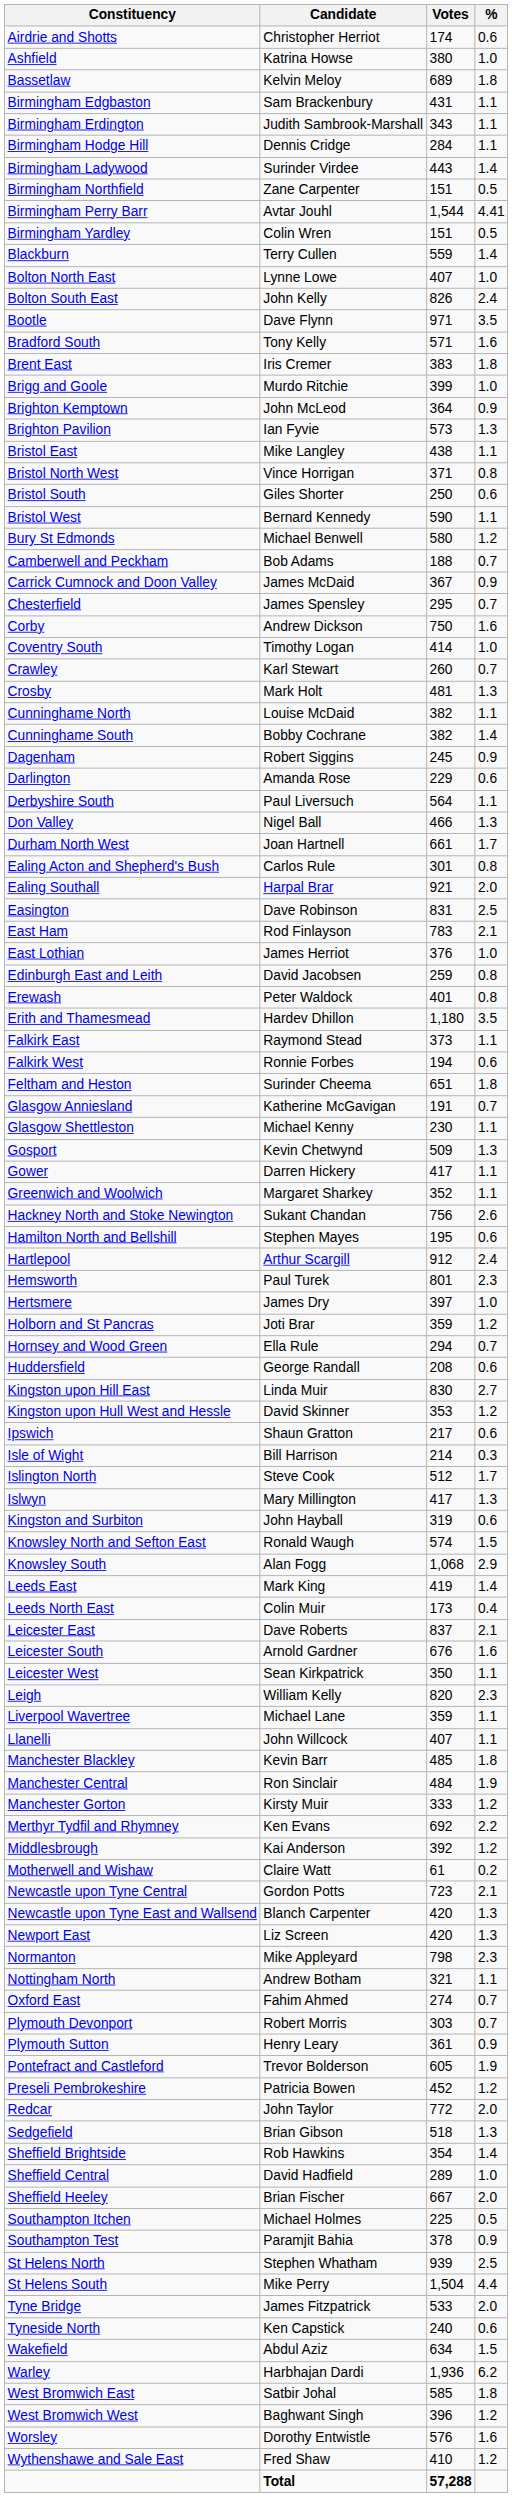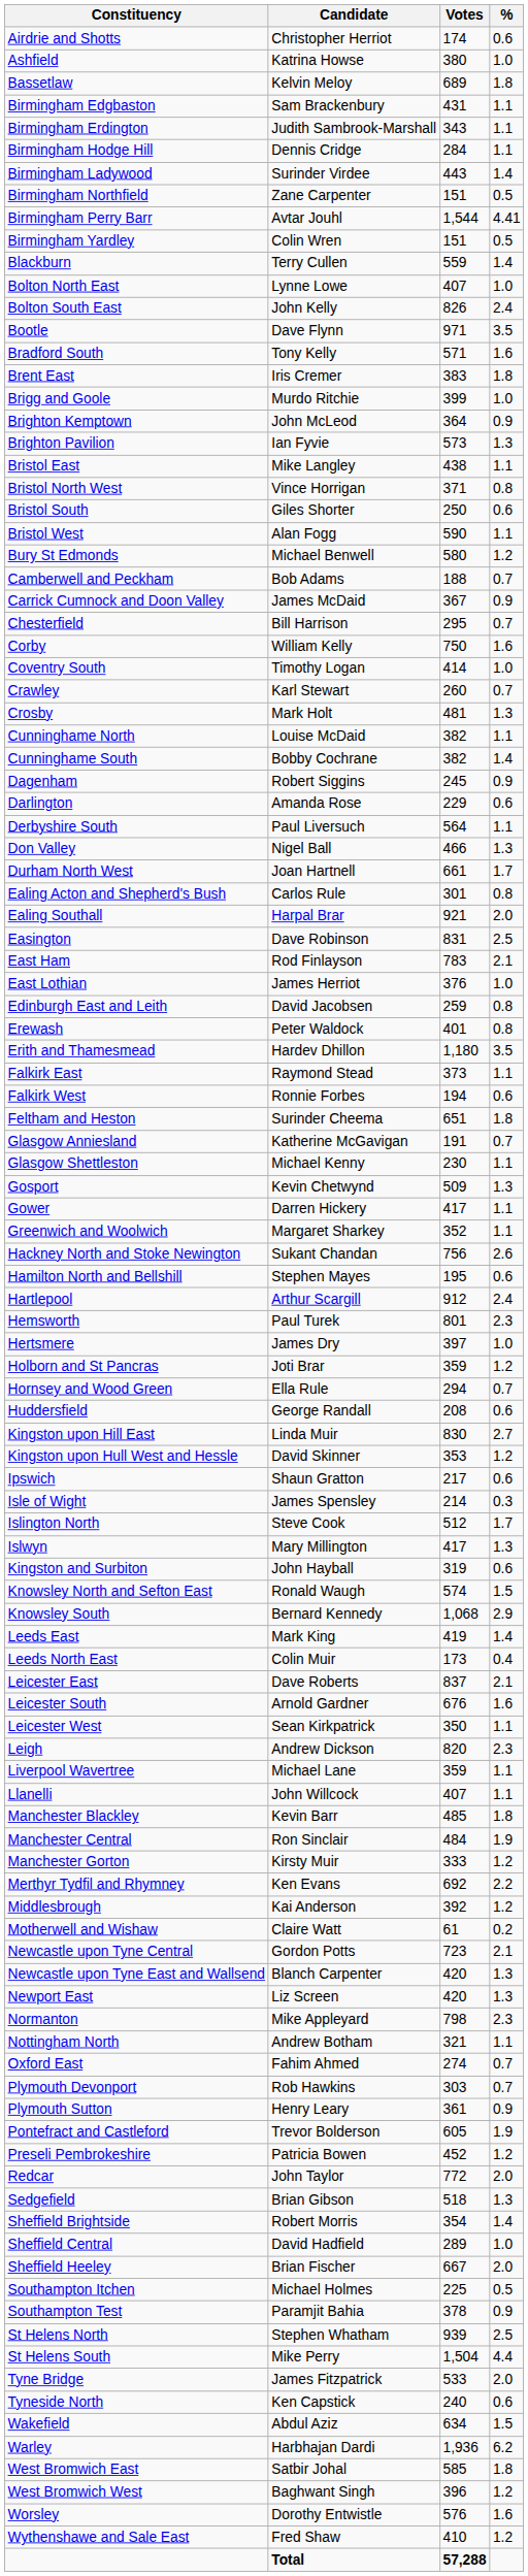 <table class="wikitable sortable">
 <tr>
 <th>Constituency</th>
 <th>Candidate</th>
 <th>Votes</th>
 <th>%</th>
 </tr>
 <tr>
 <td><a href='#'>Airdrie and Shotts</a></td>
 <td>Christopher Herriot</td>
 <td>174</td>
 <td>0.6</td>
 </tr>
 <tr>
 <td><a href='#'>Ashfield</a></td>
 <td>Katrina Howse</td>
 <td>380</td>
 <td>1.0</td>
 </tr>
 <tr>
 <td><a href='#'>Bassetlaw</a></td>
 <td>Kelvin Meloy</td>
 <td>689</td>
 <td>1.8</td>
 </tr>
 <tr>
 <td><a href='#'>Birmingham Edgbaston</a></td>
 <td>Sam Brackenbury</td>
 <td>431</td>
 <td>1.1</td>
 </tr>
 <tr>
 <td><a href='#'>Birmingham Erdington</a></td>
 <td>Judith Sambrook-Marshall</td>
 <td>343</td>
 <td>1.1</td>
 </tr>
 <tr>
 <td><a href='#'>Birmingham Hodge Hill</a></td>
 <td>Dennis Cridge</td>
 <td>284</td>
 <td>1.1</td>
 </tr>
 <tr>
 <td><a href='#'>Birmingham Ladywood</a></td>
 <td>Surinder Virdee</td>
 <td>443</td>
 <td>1.4</td>
 </tr>
 <tr>
 <td><a href='#'>Birmingham Northfield</a></td>
 <td>Zane Carpenter</td>
 <td>151</td>
 <td>0.5</td>
 </tr>
 <tr>
 <td><a href='#'>Birmingham Perry Barr</a></td>
 <td>Avtar Jouhl</td>
 <td>1,544</td>
 <td>4.41</td>
 </tr>
 <tr>
 <td><a href='#'>Birmingham Yardley</a></td>
 <td>Colin Wren</td>
 <td>151</td>
 <td>0.5</td>
 </tr>
 <tr>
 <td><a href='#'>Blackburn</a></td>
 <td>Terry Cullen</td>
 <td>559</td>
 <td>1.4</td>
 </tr>
 <tr>
 <td><a href='#'>Bolton North East</a></td>
 <td>Lynne Lowe</td>
 <td>407</td>
 <td>1.0</td>
 </tr>
 <tr>
 <td><a href='#'>Bolton South East</a></td>
 <td>John Kelly</td>
 <td>826</td>
 <td>2.4</td>
 </tr>
 <tr>
 <td><a href='#'>Bootle</a></td>
 <td>Dave Flynn</td>
 <td>971</td>
 <td>3.5</td>
 </tr>
 <tr>
 <td><a href='#'>Bradford South</a></td>
 <td>Tony Kelly</td>
 <td>571</td>
 <td>1.6</td>
 </tr>
 <tr>
 <td><a href='#'>Brent East</a></td>
 <td>Iris Cremer</td>
 <td>383</td>
 <td>1.8</td>
 </tr>
 <tr>
 <td><a href='#'>Brigg and Goole</a></td>
 <td>Murdo Ritchie</td>
 <td>399</td>
 <td>1.0</td>
 </tr>
 <tr>
 <td><a href='#'>Brighton Kemptown</a></td>
 <td>John McLeod</td>
 <td>364</td>
 <td>0.9</td>
 </tr>
 <tr>
 <td><a href='#'>Brighton Pavilion</a></td>
 <td>Ian Fyvie</td>
 <td>573</td>
 <td>1.3</td>
 </tr>
 <tr>
 <td><a href='#'>Bristol East</a></td>
 <td>Mike Langley</td>
 <td>438</td>
 <td>1.1</td>
 </tr>
 <tr>
 <td><a href='#'>Bristol North West</a></td>
 <td>Vince Horrigan</td>
 <td>371</td>
 <td>0.8</td>
 </tr>
 <tr>
 <td><a href='#'>Bristol South</a></td>
 <td>Giles Shorter</td>
 <td>250</td>
 <td>0.6</td>
 </tr>
 <tr>
 <td><a href='#'>Bristol West</a></td>
-<td>Bernard Kennedy</td>
+<td>Alan Fogg</td>
 <td>590</td>
 <td>1.1</td>
 </tr>
 <tr>
 <td><a href='#'>Bury St Edmonds</a></td>
 <td>Michael Benwell</td>
 <td>580</td>
 <td>1.2</td>
 </tr>
 <tr>
 <td><a href='#'>Camberwell and Peckham</a></td>
 <td>Bob Adams</td>
 <td>188</td>
 <td>0.7</td>
 </tr>
 <tr>
 <td><a href='#'>Carrick Cumnock and Doon Valley</a></td>
 <td>James McDaid</td>
 <td>367</td>
 <td>0.9</td>
 </tr>
 <tr>
 <td><a href='#'>Chesterfield</a></td>
-<td>James Spensley</td>
+<td>Bill Harrison</td>
 <td>295</td>
 <td>0.7</td>
 </tr>
 <tr>
 <td><a href='#'>Corby</a></td>
-<td>Andrew Dickson</td>
+<td>William Kelly</td>
 <td>750</td>
 <td>1.6</td>
 </tr>
 <tr>
 <td><a href='#'>Coventry South</a></td>
 <td>Timothy Logan</td>
 <td>414</td>
 <td>1.0</td>
 </tr>
 <tr>
 <td><a href='#'>Crawley</a></td>
 <td>Karl Stewart</td>
 <td>260</td>
 <td>0.7</td>
 </tr>
 <tr>
 <td><a href='#'>Crosby</a></td>
 <td>Mark Holt</td>
 <td>481</td>
 <td>1.3</td>
 </tr>
 <tr>
 <td><a href='#'>Cunninghame North</a></td>
 <td>Louise McDaid</td>
 <td>382</td>
 <td>1.1</td>
 </tr>
 <tr>
 <td><a href='#'>Cunninghame South</a></td>
 <td>Bobby Cochrane</td>
 <td>382</td>
 <td>1.4</td>
 </tr>
 <tr>
 <td><a href='#'>Dagenham</a></td>
 <td>Robert Siggins</td>
 <td>245</td>
 <td>0.9</td>
 </tr>
 <tr>
 <td><a href='#'>Darlington</a></td>
 <td>Amanda Rose</td>
 <td>229</td>
 <td>0.6</td>
 </tr>
 <tr>
 <td><a href='#'>Derbyshire South</a></td>
 <td>Paul Liversuch</td>
 <td>564</td>
 <td>1.1</td>
 </tr>
 <tr>
 <td><a href='#'>Don Valley</a></td>
 <td>Nigel Ball</td>
 <td>466</td>
 <td>1.3</td>
 </tr>
 <tr>
 <td><a href='#'>Durham North West</a></td>
 <td>Joan Hartnell</td>
 <td>661</td>
 <td>1.7</td>
 </tr>
 <tr>
 <td><a href='#'>Ealing Acton and Shepherd's Bush</a></td>
 <td>Carlos Rule</td>
 <td>301</td>
 <td>0.8</td>
 </tr>
 <tr>
 <td><a href='#'>Ealing Southall</a></td>
 <td><a href='#'>Harpal Brar</a></td>
 <td>921</td>
 <td>2.0</td>
 </tr>
 <tr>
 <td><a href='#'>Easington</a></td>
 <td>Dave Robinson</td>
 <td>831</td>
 <td>2.5</td>
 </tr>
 <tr>
 <td><a href='#'>East Ham</a></td>
 <td>Rod Finlayson</td>
 <td>783</td>
 <td>2.1</td>
 </tr>
 <tr>
 <td><a href='#'>East Lothian</a></td>
 <td>James Herriot</td>
 <td>376</td>
 <td>1.0</td>
 </tr>
 <tr>
 <td><a href='#'>Edinburgh East and Leith</a></td>
 <td>David Jacobsen</td>
 <td>259</td>
 <td>0.8</td>
 </tr>
 <tr>
 <td><a href='#'>Erewash</a></td>
 <td>Peter Waldock</td>
 <td>401</td>
 <td>0.8</td>
 </tr>
 <tr>
 <td><a href='#'>Erith and Thamesmead</a></td>
 <td>Hardev Dhillon</td>
 <td>1,180</td>
 <td>3.5</td>
 </tr>
 <tr>
 <td><a href='#'>Falkirk East</a></td>
 <td>Raymond Stead</td>
 <td>373</td>
 <td>1.1</td>
 </tr>
 <tr>
 <td><a href='#'>Falkirk West</a></td>
 <td>Ronnie Forbes</td>
 <td>194</td>
 <td>0.6</td>
 </tr>
 <tr>
 <td><a href='#'>Feltham and Heston</a></td>
 <td>Surinder Cheema</td>
 <td>651</td>
 <td>1.8</td>
 </tr>
 <tr>
 <td><a href='#'>Glasgow Anniesland</a></td>
 <td>Katherine McGavigan</td>
 <td>191</td>
 <td>0.7</td>
 </tr>
 <tr>
 <td><a href='#'>Glasgow Shettleston</a></td>
 <td>Michael Kenny</td>
 <td>230</td>
 <td>1.1</td>
 </tr>
 <tr>
 <td><a href='#'>Gosport</a></td>
 <td>Kevin Chetwynd</td>
 <td>509</td>
 <td>1.3</td>
 </tr>
 <tr>
 <td><a href='#'>Gower</a></td>
 <td>Darren Hickery</td>
 <td>417</td>
 <td>1.1</td>
 </tr>
 <tr>
 <td><a href='#'>Greenwich and Woolwich</a></td>
 <td>Margaret Sharkey</td>
 <td>352</td>
 <td>1.1</td>
 </tr>
 <tr>
 <td><a href='#'>Hackney North and Stoke Newington</a></td>
 <td>Sukant Chandan</td>
 <td>756</td>
 <td>2.6</td>
 </tr>
 <tr>
 <td><a href='#'>Hamilton North and Bellshill</a></td>
 <td>Stephen Mayes</td>
 <td>195</td>
 <td>0.6</td>
 </tr>
 <tr>
 <td><a href='#'>Hartlepool</a></td>
 <td><a href='#'>Arthur Scargill</a></td>
 <td>912</td>
 <td>2.4</td>
 </tr>
 <tr>
 <td><a href='#'>Hemsworth</a></td>
 <td>Paul Turek</td>
 <td>801</td>
 <td>2.3</td>
 </tr>
 <tr>
 <td><a href='#'>Hertsmere</a></td>
 <td>James Dry</td>
 <td>397</td>
 <td>1.0</td>
 </tr>
 <tr>
 <td><a href='#'>Holborn and St Pancras</a></td>
 <td>Joti Brar</td>
 <td>359</td>
 <td>1.2</td>
 </tr>
 <tr>
 <td><a href='#'>Hornsey and Wood Green</a></td>
 <td>Ella Rule</td>
 <td>294</td>
 <td>0.7</td>
 </tr>
 <tr>
 <td><a href='#'>Huddersfield</a></td>
 <td>George Randall</td>
 <td>208</td>
 <td>0.6</td>
 </tr>
 <tr>
 <td><a href='#'>Kingston upon Hill East</a></td>
 <td>Linda Muir</td>
 <td>830</td>
 <td>2.7</td>
 </tr>
 <tr>
 <td><a href='#'>Kingston upon Hull West and Hessle</a></td>
 <td>David Skinner</td>
 <td>353</td>
 <td>1.2</td>
 </tr>
 <tr>
 <td><a href='#'>Ipswich</a></td>
 <td>Shaun Gratton</td>
 <td>217</td>
 <td>0.6</td>
 </tr>
 <tr>
 <td><a href='#'>Isle of Wight</a></td>
-<td>Bill Harrison</td>
+<td>James Spensley</td>
 <td>214</td>
 <td>0.3</td>
 </tr>
 <tr>
 <td><a href='#'>Islington North</a></td>
 <td>Steve Cook</td>
 <td>512</td>
 <td>1.7</td>
 </tr>
 <tr>
 <td><a href='#'>Islwyn</a></td>
 <td>Mary Millington</td>
 <td>417</td>
 <td>1.3</td>
 </tr>
 <tr>
 <td><a href='#'>Kingston and Surbiton</a></td>
 <td>John Hayball</td>
 <td>319</td>
 <td>0.6</td>
 </tr>
 <tr>
 <td><a href='#'>Knowsley North and Sefton East</a></td>
 <td>Ronald Waugh</td>
 <td>574</td>
 <td>1.5</td>
 </tr>
 <tr>
 <td><a href='#'>Knowsley South</a></td>
-<td>Alan Fogg</td>
+<td>Bernard Kennedy</td>
 <td>1,068</td>
 <td>2.9</td>
 </tr>
 <tr>
 <td><a href='#'>Leeds East</a></td>
 <td>Mark King</td>
 <td>419</td>
 <td>1.4</td>
 </tr>
 <tr>
 <td><a href='#'>Leeds North East</a></td>
 <td>Colin Muir</td>
 <td>173</td>
 <td>0.4</td>
 </tr>
 <tr>
 <td><a href='#'>Leicester East</a></td>
 <td>Dave Roberts</td>
 <td>837</td>
 <td>2.1</td>
 </tr>
 <tr>
 <td><a href='#'>Leicester South</a></td>
 <td>Arnold Gardner</td>
 <td>676</td>
 <td>1.6</td>
 </tr>
 <tr>
 <td><a href='#'>Leicester West</a></td>
 <td>Sean Kirkpatrick</td>
 <td>350</td>
 <td>1.1</td>
 </tr>
 <tr>
 <td><a href='#'>Leigh</a></td>
-<td>William Kelly</td>
+<td>Andrew Dickson</td>
 <td>820</td>
 <td>2.3</td>
 </tr>
 <tr>
 <td><a href='#'>Liverpool Wavertree</a></td>
 <td>Michael Lane</td>
 <td>359</td>
 <td>1.1</td>
 </tr>
 <tr>
 <td><a href='#'>Llanelli</a></td>
 <td>John Willcock</td>
 <td>407</td>
 <td>1.1</td>
 </tr>
 <tr>
 <td><a href='#'>Manchester Blackley</a></td>
 <td>Kevin Barr</td>
 <td>485</td>
 <td>1.8</td>
 </tr>
 <tr>
 <td><a href='#'>Manchester Central</a></td>
 <td>Ron Sinclair</td>
 <td>484</td>
 <td>1.9</td>
 </tr>
 <tr>
 <td><a href='#'>Manchester Gorton</a></td>
 <td>Kirsty Muir</td>
 <td>333</td>
 <td>1.2</td>
 </tr>
 <tr>
 <td><a href='#'>Merthyr Tydfil and Rhymney</a></td>
 <td>Ken Evans</td>
 <td>692</td>
 <td>2.2</td>
 </tr>
 <tr>
 <td><a href='#'>Middlesbrough</a></td>
 <td>Kai Anderson</td>
 <td>392</td>
 <td>1.2</td>
 </tr>
 <tr>
 <td><a href='#'>Motherwell and Wishaw</a></td>
 <td>Claire Watt</td>
 <td>61</td>
 <td>0.2</td>
 </tr>
 <tr>
 <td><a href='#'>Newcastle upon Tyne Central</a></td>
 <td>Gordon Potts</td>
 <td>723</td>
 <td>2.1</td>
 </tr>
 <tr>
 <td><a href='#'>Newcastle upon Tyne East and Wallsend</a></td>
 <td>Blanch Carpenter</td>
 <td>420</td>
 <td>1.3</td>
 </tr>
 <tr>
 <td><a href='#'>Newport East</a></td>
 <td>Liz Screen</td>
 <td>420</td>
 <td>1.3</td>
 </tr>
 <tr>
 <td><a href='#'>Normanton</a></td>
 <td>Mike Appleyard</td>
 <td>798</td>
 <td>2.3</td>
 </tr>
 <tr>
 <td><a href='#'>Nottingham North</a></td>
 <td>Andrew Botham</td>
 <td>321</td>
 <td>1.1</td>
 </tr>
 <tr>
 <td><a href='#'>Oxford East</a></td>
 <td>Fahim Ahmed</td>
 <td>274</td>
 <td>0.7</td>
 </tr>
 <tr>
 <td><a href='#'>Plymouth Devonport</a></td>
-<td>Robert Morris</td>
+<td>Rob Hawkins</td>
 <td>303</td>
 <td>0.7</td>
 </tr>
 <tr>
 <td><a href='#'>Plymouth Sutton</a></td>
 <td>Henry Leary</td>
 <td>361</td>
 <td>0.9</td>
 </tr>
 <tr>
 <td><a href='#'>Pontefract and Castleford</a></td>
 <td>Trevor Bolderson</td>
 <td>605</td>
 <td>1.9</td>
 </tr>
 <tr>
 <td><a href='#'>Preseli Pembrokeshire</a></td>
 <td>Patricia Bowen</td>
 <td>452</td>
 <td>1.2</td>
 </tr>
 <tr>
 <td><a href='#'>Redcar</a></td>
 <td>John Taylor</td>
 <td>772</td>
 <td>2.0</td>
 </tr>
 <tr>
 <td><a href='#'>Sedgefield</a></td>
 <td>Brian Gibson</td>
 <td>518</td>
 <td>1.3</td>
 </tr>
 <tr>
 <td><a href='#'>Sheffield Brightside</a></td>
-<td>Rob Hawkins</td>
+<td>Robert Morris</td>
 <td>354</td>
 <td>1.4</td>
 </tr>
 <tr>
 <td><a href='#'>Sheffield Central</a></td>
 <td>David Hadfield</td>
 <td>289</td>
 <td>1.0</td>
 </tr>
 <tr>
 <td><a href='#'>Sheffield Heeley</a></td>
 <td>Brian Fischer</td>
 <td>667</td>
 <td>2.0</td>
 </tr>
 <tr>
 <td><a href='#'>Southampton Itchen</a></td>
 <td>Michael Holmes</td>
 <td>225</td>
 <td>0.5</td>
 </tr>
 <tr>
 <td><a href='#'>Southampton Test</a></td>
 <td>Paramjit Bahia</td>
 <td>378</td>
 <td>0.9</td>
 </tr>
 <tr>
 <td><a href='#'>St Helens North</a></td>
 <td>Stephen Whatham</td>
 <td>939</td>
 <td>2.5</td>
 </tr>
 <tr>
 <td><a href='#'>St Helens South</a></td>
 <td>Mike Perry</td>
 <td>1,504</td>
 <td>4.4</td>
 </tr>
 <tr>
 <td><a href='#'>Tyne Bridge</a></td>
 <td>James Fitzpatrick</td>
 <td>533</td>
 <td>2.0</td>
 </tr>
 <tr>
 <td><a href='#'>Tyneside North</a></td>
 <td>Ken Capstick</td>
 <td>240</td>
 <td>0.6</td>
 </tr>
 <tr>
 <td><a href='#'>Wakefield</a></td>
 <td>Abdul Aziz</td>
 <td>634</td>
 <td>1.5</td>
 </tr>
 <tr>
 <td><a href='#'>Warley</a></td>
 <td>Harbhajan Dardi</td>
 <td>1,936</td>
 <td>6.2</td>
 </tr>
 <tr>
 <td><a href='#'>West Bromwich East</a></td>
 <td>Satbir Johal</td>
 <td>585</td>
 <td>1.8</td>
 </tr>
 <tr>
 <td><a href='#'>West Bromwich West</a></td>
 <td>Baghwant Singh</td>
 <td>396</td>
 <td>1.2</td>
 </tr>
 <tr>
 <td><a href='#'>Worsley</a></td>
 <td>Dorothy Entwistle</td>
 <td>576</td>
 <td>1.6</td>
 </tr>
 <tr>
 <td><a href='#'>Wythenshawe and Sale East</a></td>
 <td>Fred Shaw</td>
 <td>410</td>
 <td>1.2</td>
 </tr>
 <tr>
 <td></td>
 <td><strong>Total</strong></td>
 <td><strong>57,288</strong></td>
 <td></td>
 </tr>
 </table>
